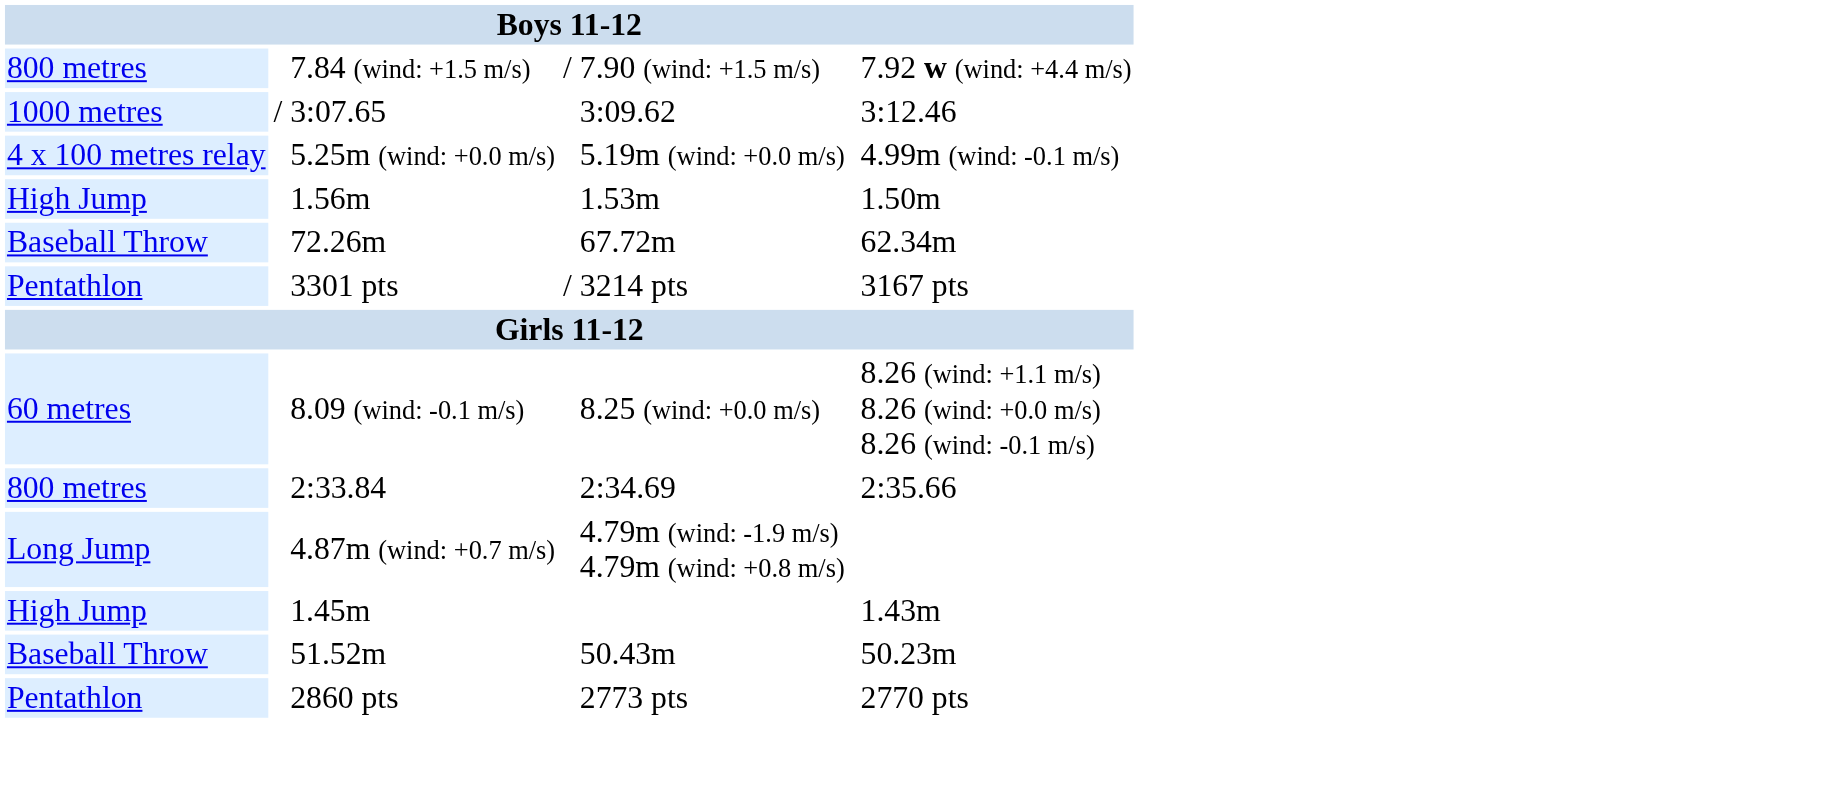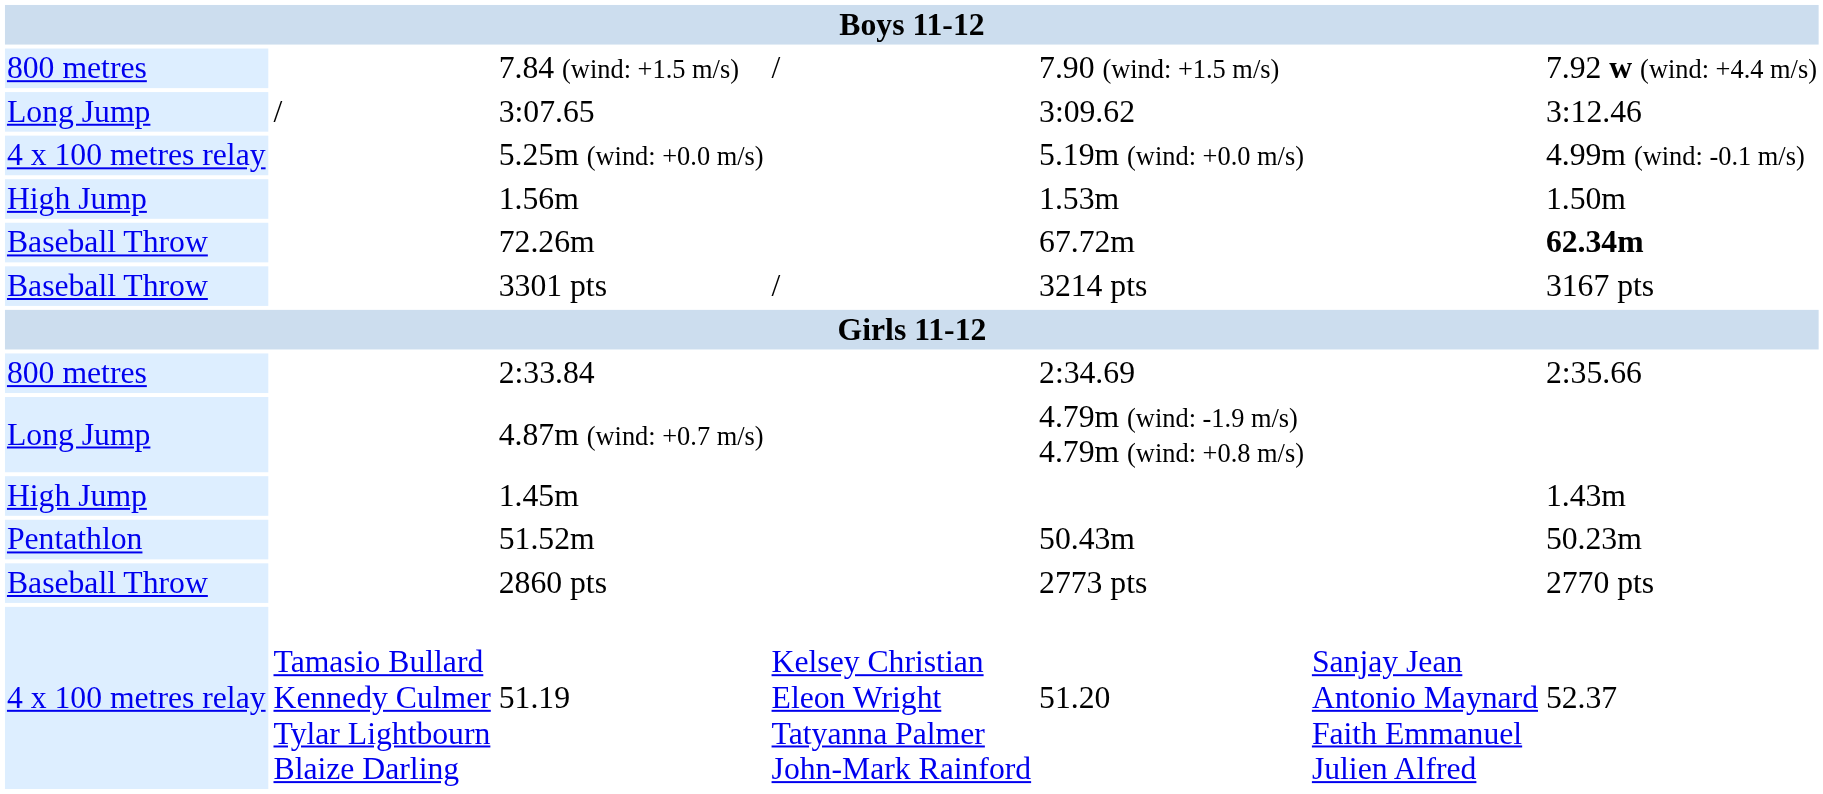 <table>
 <tr>
 <th colspan=7 align = center style="background-color: #CCDDEE;">Boys 11-12</th>
 </tr>
 <tr>
 <td bgcolor = DDEEFF><a href='#'>800 metres</a></td>
 <td></td>
 <td>7.84 <small>(wind: +1.5 m/s)</small></td>
 <td>/</td>
 <td>7.90 <small>(wind: +1.5 m/s)</small></td>
 <td></td>
 <td>7.92 <strong>w</strong> <small>(wind: +4.4 m/s)</small></td>
 </tr>
 <tr>
-<td bgcolor = DDEEFF><a href='#'>1000 metres</a></td>
+<td bgcolor = DDEEFF><a href='#'>Long Jump</a></td>
 <td>/</td>
 <td>3:07.65</td>
 <td></td>
 <td>3:09.62</td>
 <td></td>
 <td>3:12.46</td>
 </tr>
 <tr>
 <td bgcolor = DDEEFF><a href='#'>4 x 100 metres relay</a></td>
 <td></td>
 <td>5.25m <small>(wind: +0.0 m/s)</small></td>
 <td></td>
 <td>5.19m <small>(wind: +0.0 m/s)</small></td>
 <td></td>
 <td>4.99m <small>(wind: -0.1 m/s)</small></td>
 </tr>
 <tr>
 <td bgcolor = DDEEFF><a href='#'>High Jump</a></td>
 <td></td>
 <td>1.56m</td>
 <td></td>
 <td>1.53m</td>
 <td></td>
 <td>1.50m</td>
 </tr>
 <tr>
 <td bgcolor = DDEEFF><a href='#'>Baseball Throw</a></td>
 <td></td>
 <td>72.26m</td>
 <td></td>
 <td>67.72m</td>
 <td></td>
-<td>62.34m</td>
+<td><strong>62.34m</strong></td>
 </tr>
 <tr>
-<td bgcolor = DDEEFF><a href='#'>Pentathlon</a></td>
+<td bgcolor = DDEEFF><a href='#'>Baseball Throw</a></td>
 <td></td>
 <td>3301 pts</td>
 <td>/</td>
 <td>3214 pts</td>
 <td></td>
 <td>3167 pts</td>
 </tr>
 <tr>
 <th colspan=7 align = center style="background-color: #CCDDEE;">Girls 11-12</th>
-</tr>
-<tr>
-<td bgcolor = DDEEFF><a href='#'>60 metres</a></td>
-<td></td>
-<td>8.09 <small>(wind: -0.1 m/s)</small></td>
-<td></td>
-<td>8.25 <small>(wind: +0.0 m/s)</small></td>
-<td> <br>  <br> </td>
-<td>8.26 <small>(wind: +1.1 m/s)</small> <br> 8.26 <small>(wind: +0.0 m/s)</small> <br> 8.26 <small>(wind: -0.1 m/s)</small></td>
 </tr>
 <tr>
 <td bgcolor = DDEEFF><a href='#'>800 metres</a></td>
 <td></td>
 <td>2:33.84</td>
 <td></td>
 <td>2:34.69</td>
 <td></td>
 <td>2:35.66</td>
 </tr>
 <tr>
 <td bgcolor = DDEEFF><a href='#'>Long Jump</a></td>
 <td></td>
 <td>4.87m <small>(wind: +0.7 m/s)</small></td>
 <td> <br> </td>
 <td>4.79m <small>(wind: -1.9 m/s)</small> <br> 4.79m <small>(wind: +0.8 m/s)</small></td>
 <td></td>
 <td></td>
 </tr>
 <tr>
 <td bgcolor = DDEEFF><a href='#'>High Jump</a></td>
 <td> <br> </td>
 <td>1.45m</td>
 <td></td>
 <td></td>
 <td></td>
 <td>1.43m</td>
 </tr>
 <tr>
-<td bgcolor = DDEEFF><a href='#'>Baseball Throw</a></td>
+<td bgcolor = DDEEFF><a href='#'>Pentathlon</a></td>
 <td></td>
 <td>51.52m</td>
 <td></td>
 <td>50.43m</td>
 <td></td>
 <td>50.23m</td>
 </tr>
 <tr>
-<td bgcolor = DDEEFF><a href='#'>Pentathlon</a></td>
+<td bgcolor = DDEEFF><a href='#'>Baseball Throw</a></td>
 <td></td>
 <td>2860 pts</td>
 <td></td>
 <td>2773 pts</td>
 <td></td>
 <td>2770 pts</td>
 </tr>
+<tr>
+<td bgcolor = DDEEFF><a href='#'>4 x 100 metres relay</a></td>
+<td> <br><a href='#'>Tamasio Bullard</a> <br><a href='#'>Kennedy Culmer</a> <br><a href='#'>Tylar Lightbourn</a> <br><a href='#'>Blaize Darling</a></td>
+<td>51.19</td>
+<td> <br><a href='#'>Kelsey Christian</a> <br><a href='#'>Eleon Wright</a> <br><a href='#'>Tatyanna Palmer</a> <br><a href='#'>John-Mark Rainford</a></td>
+<td>51.20</td>
+<td> <br><a href='#'>Sanjay Jean</a> <br><a href='#'>Antonio Maynard</a> <br><a href='#'>Faith Emmanuel</a> <br><a href='#'>Julien Alfred</a></td>
+<td>52.37</td>
+</tr>
 </table>
